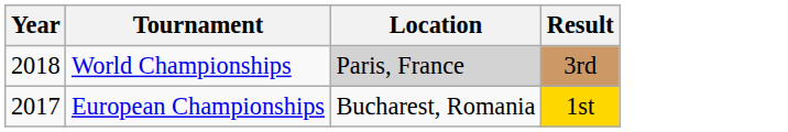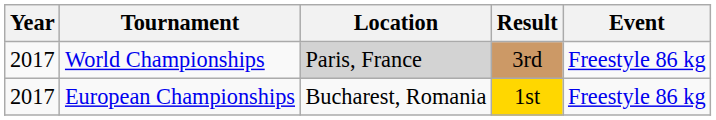 <table class="wikitable" style="font-size:95%;">
 <tr>
 <th>Year</th>
 <th>Tournament</th>
 <th>Location</th>
 <th>Result</th>
+<th>Event</th>
 </tr>
 <tr>
-<td>2018</td>
+<td>2017</td>
 <td><a href='#'>World Championships</a></td>
 <td style="background: lightgrey;">Paris, France</td>
 <td align="center" bgcolor="cc9966">3rd</td>
+<td><a href='#'>Freestyle 86 kg</a></td>
 </tr>
 <tr>
 <td>2017</td>
 <td><a href='#'>European Championships</a></td>
 <td>Bucharest, Romania</td>
 <td align="center" bgcolor="gold">1st</td>
+<td><a href='#'>Freestyle 86 kg</a></td>
 </tr>
 </table>
